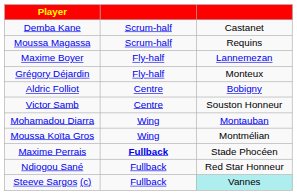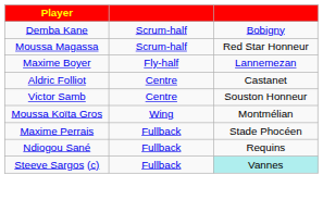 <table class="wikitable" style="text-align:center">
 <tr style="background:red;">
 <td style="width:150px; text-align:center; color:yellow;"><strong>Player</strong></td>
 <td style="width:150px"><strong></strong></td>
 <td style="width:150px"><strong></strong></td>
 </tr>
 <tr>
 <td><a href='#'>Demba Kane</a></td>
 <td><a href='#'>Scrum-half</a></td>
-<td> Castanet</td>
+<td> <a href='#'>Bobigny</a></td>
 </tr>
 <tr>
 <td><a href='#'>Moussa Magassa</a></td>
 <td><a href='#'>Scrum-half</a></td>
-<td> Requins</td>
+<td> Red Star Honneur</td>
 </tr>
 <tr>
 <td><a href='#'>Maxime Boyer</a></td>
 <td><a href='#'>Fly-half</a></td>
 <td> <a href='#'>Lannemezan</a></td>
 </tr>
 <tr>
-<td><a href='#'>Grégory Déjardin</a></td>
-<td><a href='#'>Fly-half</a></td>
-<td> Monteux</td>
-</tr>
-<tr>
 <td><a href='#'>Aldric Folliot</a></td>
 <td><a href='#'>Centre</a></td>
-<td> <a href='#'>Bobigny</a></td>
+<td> Castanet</td>
 </tr>
 <tr>
 <td><a href='#'>Victor Samb</a></td>
 <td><a href='#'>Centre</a></td>
 <td> Souston Honneur</td>
-</tr>
-<tr>
-<td><a href='#'>Mohamadou Diarra</a></td>
-<td><a href='#'>Wing</a></td>
-<td> <a href='#'>Montauban</a></td>
 </tr>
 <tr>
 <td><a href='#'>Moussa Koïta Gros</a></td>
 <td><a href='#'>Wing</a></td>
 <td> Montmélian</td>
 </tr>
 <tr>
 <td><a href='#'>Maxime Perrais</a></td>
-<td><strong><a href='#'>Fullback</a></strong></td>
+<td><a href='#'>Fullback</a></td>
 <td> Stade Phocéen</td>
 </tr>
 <tr>
 <td><a href='#'>Ndiogou Sané</a></td>
 <td><a href='#'>Fullback</a></td>
-<td> Red Star Honneur</td>
+<td> Requins</td>
 </tr>
 <tr>
 <td><a href='#'>Steeve Sargos</a> <a href='#'>(c)</a></td>
 <td><a href='#'>Fullback</a></td>
 <td style="background: paleturquoise;"> Vannes</td>
 </tr>
 </table>
